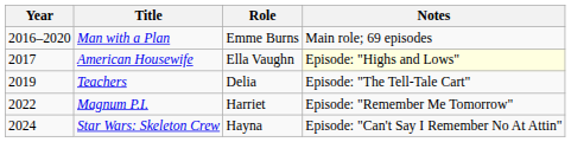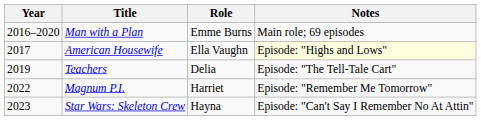 <table class="wikitable sortable">
 <tr>
 <th>Year</th>
 <th>Title</th>
 <th>Role</th>
 <th class="unsortable">Notes</th>
 </tr>
 <tr>
 <td>2016–2020</td>
 <td><em><a href='#'>Man with a Plan</a></em></td>
 <td>Emme Burns</td>
 <td>Main role; 69 episodes</td>
 </tr>
 <tr>
 <td>2017</td>
 <td><em><a href='#'>American Housewife</a></em></td>
 <td>Ella Vaughn</td>
 <td style="background: lightyellow;">Episode: "Highs and Lows"</td>
 </tr>
 <tr>
 <td>2019</td>
 <td><em><a href='#'>Teachers</a></em></td>
 <td>Delia</td>
 <td>Episode: "The Tell-Tale Cart"</td>
 </tr>
 <tr>
 <td>2022</td>
 <td><em><a href='#'>Magnum P.I.</a></em></td>
 <td>Harriet</td>
 <td>Episode: "Remember Me Tomorrow"</td>
 </tr>
 <tr>
-<td>2024</td>
+<td>2023</td>
 <td><em><a href='#'>Star Wars: Skeleton Crew</a></em></td>
 <td>Hayna</td>
 <td>Episode: "Can't Say I Remember No At Attin"</td>
 </tr>
 </table>
